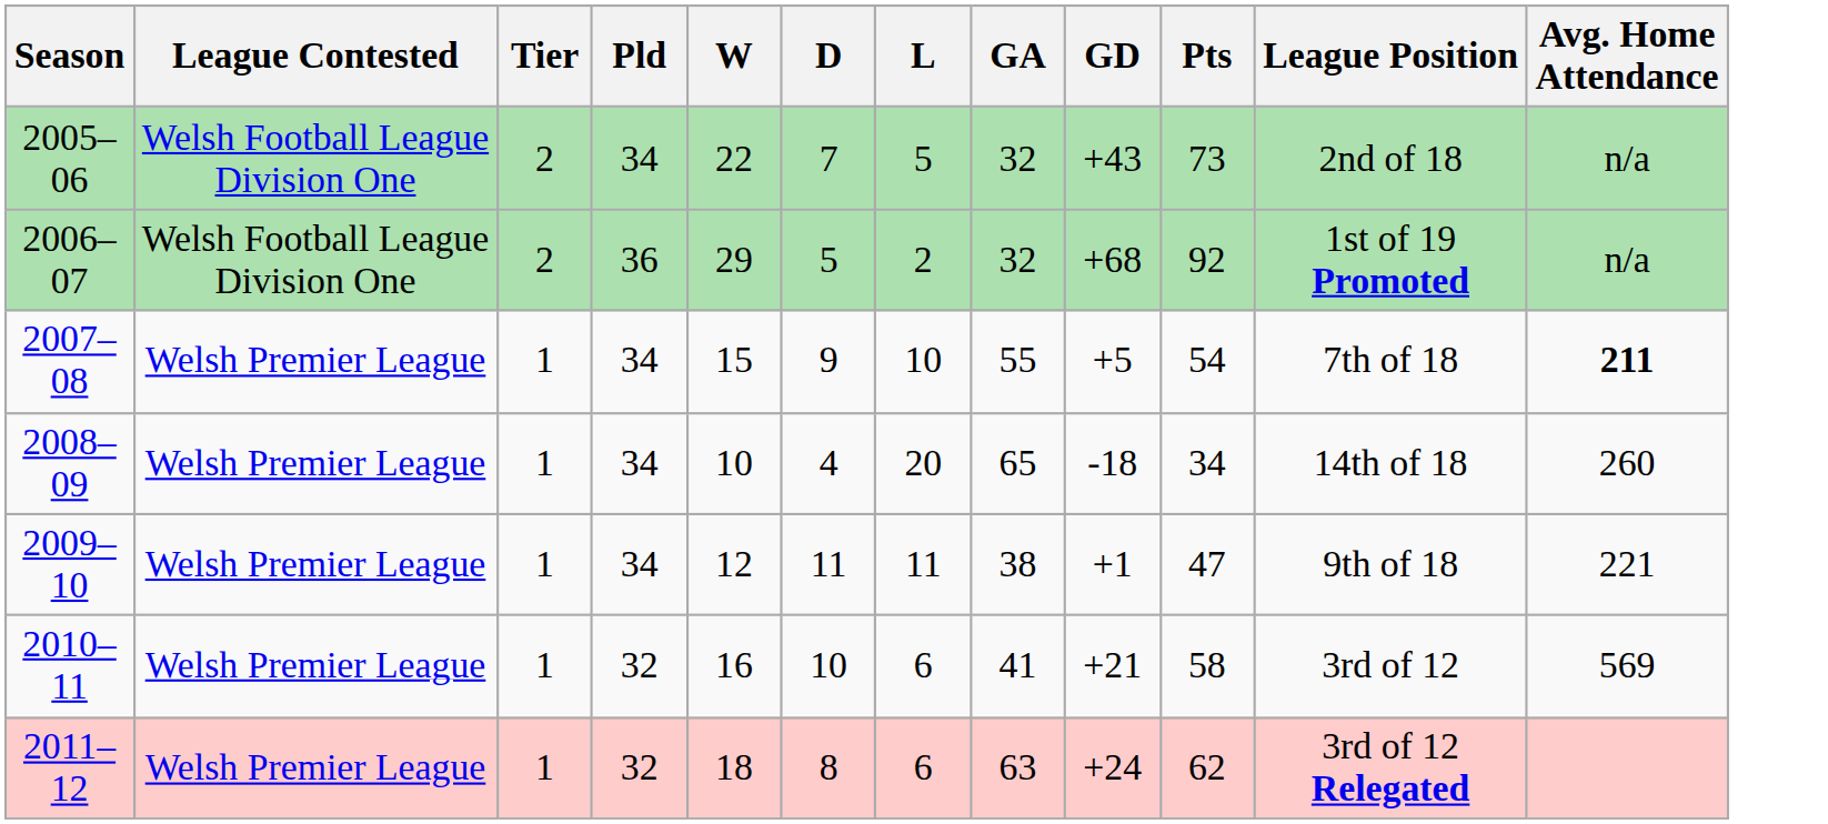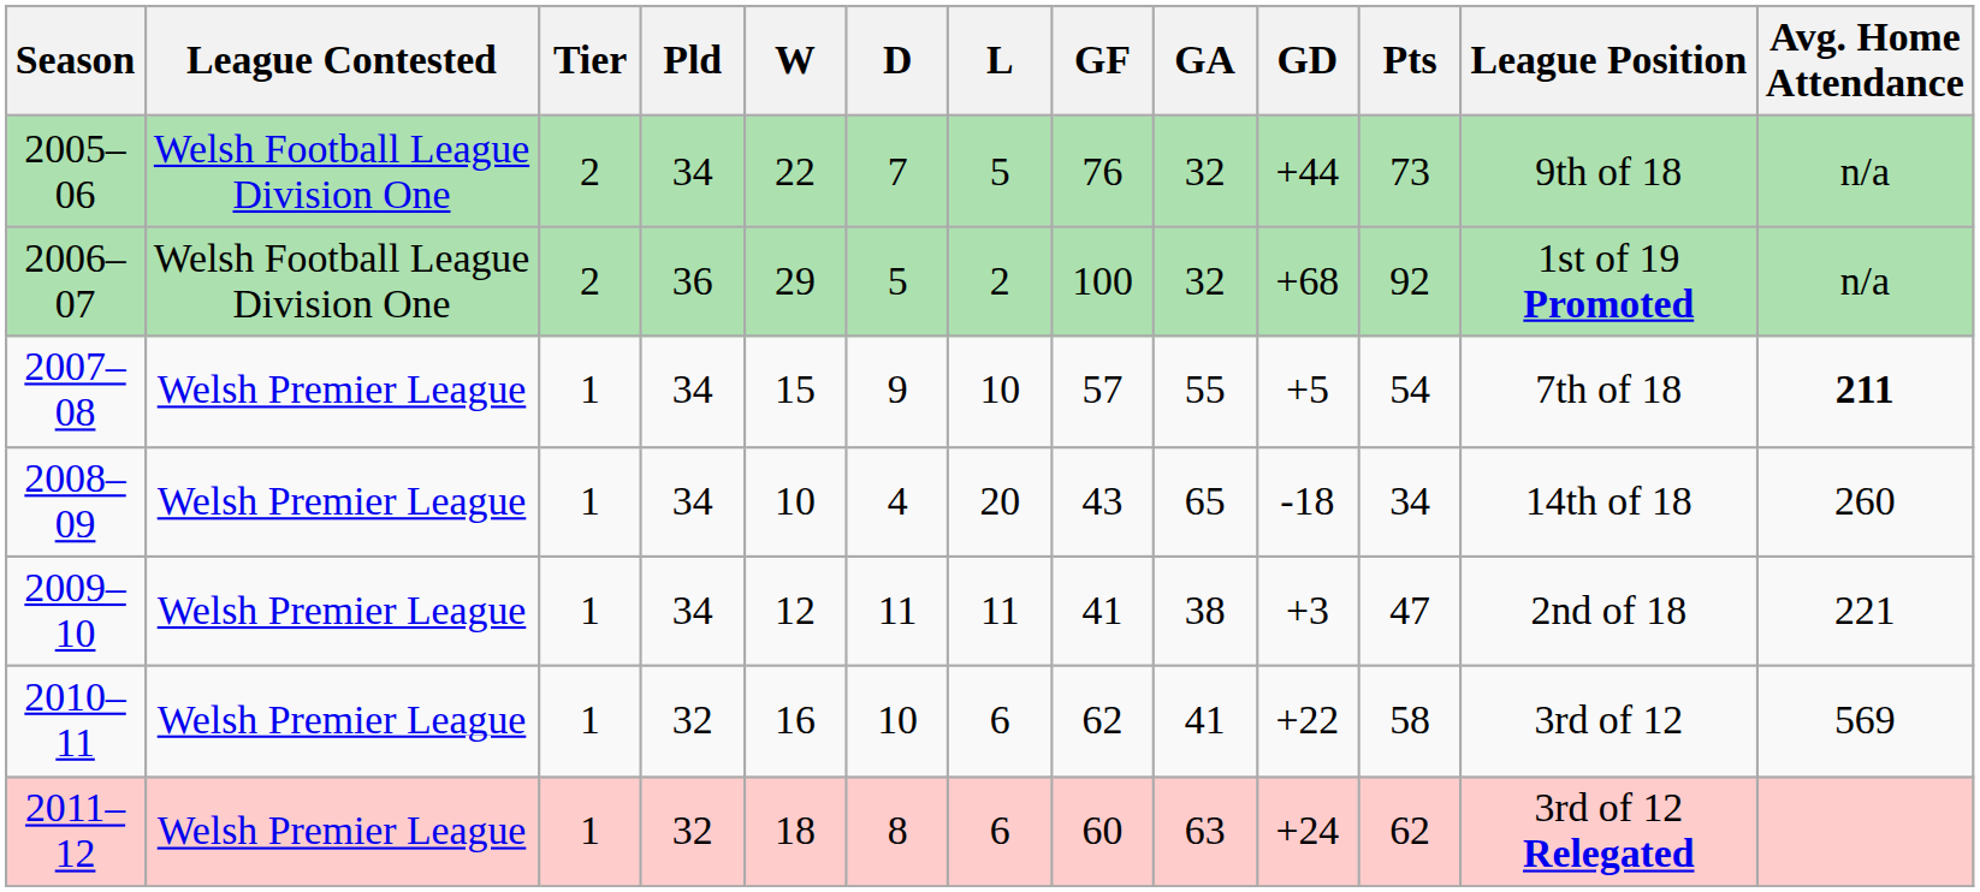 <table class="wikitable" style="text-align: center;">
 <tr>
 <th width="33">Season<br></th>
 <th align="center">League Contested</th>
 <th width="33">Tier<br></th>
 <th width="33">Pld<br></th>
 <th width="33">W<br></th>
 <th width="33">D<br></th>
 <th width="33">L<br></th>
+<th width="33">GF<br></th>
 <th width="33">GA<br></th>
 <th width="33">GD<br></th>
 <th width="33">Pts<br></th>
 <th align="center">League Position<br></th>
 <th align="center">Avg. Home<br>Attendance<br></th>
 </tr>
 <tr bgcolor="#ACE1AF" align="center">
 <td>2005–06</td>
 <td><a href='#'>Welsh Football League</a><br><a href='#'>Division One</a></td>
 <td>2</td>
 <td>34</td>
 <td>22</td>
 <td>7</td>
 <td>5</td>
+<td>76</td>
 <td>32</td>
-<td>+43</td>
+<td>+44</td>
 <td>73</td>
-<td>2nd of 18</td>
+<td>9th of 18</td>
 <td>n/a</td>
 </tr>
 <tr bgcolor="#ACE1AF" align="center">
 <td>2006–07</td>
 <td>Welsh Football League<br>Division One</td>
 <td>2</td>
 <td>36</td>
 <td>29</td>
 <td>5</td>
 <td>2</td>
+<td>100</td>
 <td>32</td>
 <td>+68</td>
 <td>92</td>
 <td>1st of 19<br><strong><a href='#'>Promoted</a></strong></td>
 <td>n/a</td>
 </tr>
 <tr>
 <td><a href='#'>2007–08</a></td>
 <td><a href='#'>Welsh Premier League</a></td>
 <td>1</td>
 <td>34</td>
 <td>15</td>
 <td>9</td>
 <td>10</td>
+<td>57</td>
 <td>55</td>
 <td>+5</td>
 <td>54</td>
 <td>7th of 18</td>
 <td><strong>211</strong></td>
 </tr>
 <tr>
 <td><a href='#'>2008–09</a></td>
 <td><a href='#'>Welsh Premier League</a></td>
 <td>1</td>
 <td>34</td>
 <td>10</td>
 <td>4</td>
 <td>20</td>
+<td>43</td>
 <td>65</td>
 <td>-18</td>
 <td>34</td>
 <td>14th of 18</td>
 <td>260</td>
 </tr>
 <tr>
 <td><a href='#'>2009–10</a></td>
 <td><a href='#'>Welsh Premier League</a></td>
 <td>1</td>
 <td>34</td>
 <td>12</td>
 <td>11</td>
 <td>11</td>
+<td>41</td>
 <td>38</td>
-<td>+1</td>
+<td>+3</td>
 <td>47</td>
-<td>9th of 18</td>
+<td>2nd of 18</td>
 <td>221</td>
 </tr>
 <tr>
 <td><a href='#'>2010–11</a></td>
 <td><a href='#'>Welsh Premier League</a></td>
 <td>1</td>
 <td>32</td>
 <td>16</td>
 <td>10</td>
 <td>6</td>
+<td>62</td>
 <td>41</td>
-<td>+21</td>
+<td>+22</td>
 <td>58</td>
 <td>3rd of 12</td>
 <td>569</td>
 </tr>
 <tr bgcolor="#FFCCCC" align="center">
 <td><a href='#'>2011–12</a></td>
 <td><a href='#'>Welsh Premier League</a></td>
 <td>1</td>
 <td>32</td>
 <td>18</td>
 <td>8</td>
 <td>6</td>
+<td>60</td>
 <td>63</td>
 <td>+24</td>
 <td>62</td>
 <td>3rd of 12<br><strong><a href='#'>Relegated</a></strong></td>
 <td></td>
 </tr>
 </table>
